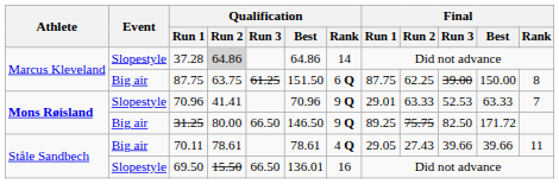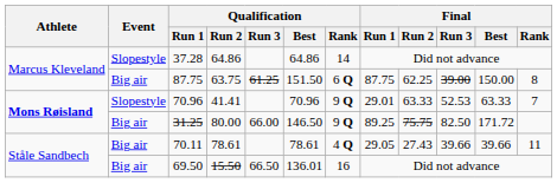 <table class=wikitable style="font-size:90%; text-align:center">
 <tr>
 <th rowspan=2>Athlete</th>
 <th rowspan=2>Event</th>
 <th colspan=5>Qualification</th>
 <th colspan=5>Final</th>
 </tr>
 <tr style=font-size:95%>
 <th>Run 1</th>
 <th>Run 2</th>
 <th>Run 3</th>
 <th>Best</th>
 <th>Rank</th>
 <th>Run 1</th>
 <th>Run 2</th>
 <th>Run 3</th>
 <th>Best</th>
 <th>Rank</th>
 </tr>
 <tr>
 <td align=left rowspan=2><a href='#'>Marcus Kleveland</a></td>
 <td align=left><a href='#'>Slopestyle</a></td>
 <td>37.28</td>
-<td style="background: lightgrey;">64.86</td>
+<td>64.86</td>
 <td></td>
 <td>64.86</td>
 <td>14</td>
 <td colspan=5>Did not advance</td>
 </tr>
 <tr>
 <td align=left><a href='#'>Big air</a></td>
 <td>87.75</td>
 <td>63.75</td>
 <td><s>61.25</s></td>
 <td>151.50</td>
 <td>6 <strong>Q</strong></td>
 <td>87.75</td>
 <td>62.25</td>
 <td><s>39.00</s></td>
 <td>150.00</td>
 <td>8</td>
 </tr>
 <tr>
 <td align=left rowspan=2><strong><a href='#'>Mons Røisland</a></strong></td>
 <td align=left><a href='#'>Slopestyle</a></td>
 <td>70.96</td>
 <td>41.41</td>
 <td></td>
 <td>70.96</td>
 <td>9 <strong>Q</strong></td>
 <td>29.01</td>
 <td>63.33</td>
 <td>52.53</td>
 <td>63.33</td>
 <td>7</td>
 </tr>
 <tr>
 <td align=left><a href='#'>Big air</a></td>
 <td><s>31.25</s></td>
 <td>80.00</td>
-<td>66.50</td>
+<td>66.00</td>
 <td>146.50</td>
 <td>9 <strong>Q</strong></td>
 <td>89.25</td>
 <td><s>75.75</s></td>
 <td>82.50</td>
 <td>171.72</td>
 <td></td>
 </tr>
 <tr>
 <td align=left rowspan=2><a href='#'>Ståle Sandbech</a></td>
 <td align=left><a href='#'>Big air</a></td>
 <td>70.11</td>
 <td>78.61</td>
 <td></td>
 <td>78.61</td>
 <td>4 <strong>Q</strong></td>
 <td>29.05</td>
 <td>27.43</td>
 <td>39.66</td>
 <td>39.66</td>
 <td>11</td>
 </tr>
 <tr>
-<td align=left><a href='#'>Slopestyle</a></td>
+<td align=left><a href='#'>Big air</a></td>
 <td>69.50</td>
 <td><s>15.50</s></td>
 <td>66.50</td>
 <td>136.01</td>
 <td>16</td>
 <td colspan=5>Did not advance</td>
 </tr>
 </table>
